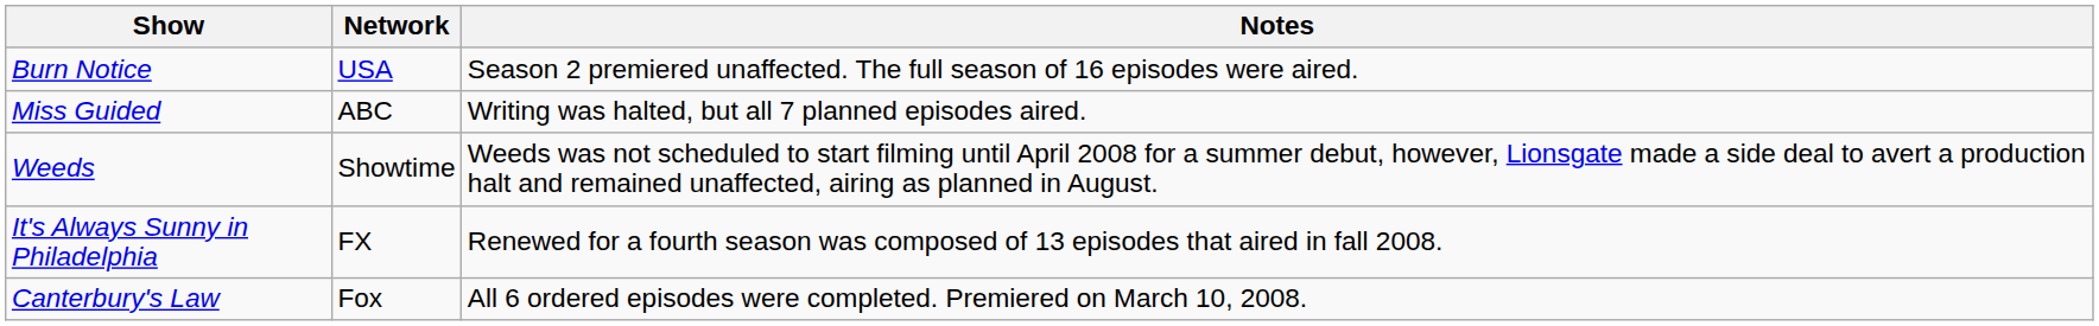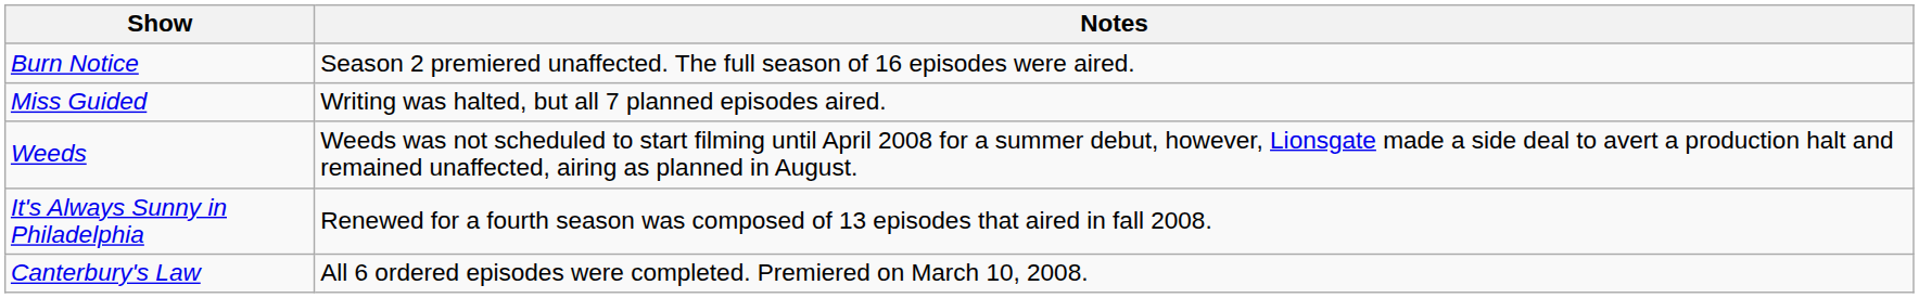 <table class="wikitable sortable">
 <tr>
 <th>Show</th>
-<th>Network</th>
 <th>Notes</th>
 </tr>
 <tr>
 <td><em><a href='#'>Burn Notice</a></em></td>
-<td><a href='#'>USA</a></td>
 <td>Season 2 premiered unaffected.  The full season of 16 episodes were aired.</td>
 </tr>
 <tr>
 <td><em><a href='#'>Miss Guided</a></em></td>
-<td>ABC</td>
 <td>Writing was halted, but all 7 planned episodes aired.</td>
 </tr>
 <tr>
 <td><em><a href='#'>Weeds</a></em></td>
-<td>Showtime</td>
 <td>Weeds was not scheduled to start filming until April 2008 for a summer debut, however, <a href='#'>Lionsgate</a> made a side deal to avert a production halt and remained unaffected, airing as planned in August.</td>
 </tr>
 <tr>
 <td><em><a href='#'>It's Always Sunny in Philadelphia</a></em></td>
-<td>FX</td>
 <td>Renewed for a fourth season was composed of 13 episodes that aired in fall 2008.</td>
 </tr>
 <tr>
 <td><em><a href='#'>Canterbury's Law</a></em></td>
-<td>Fox</td>
 <td>All 6 ordered episodes were completed. Premiered on March 10, 2008.</td>
 </tr>
 </table>
